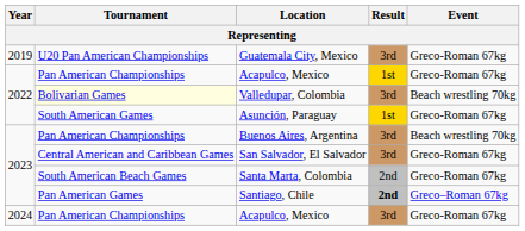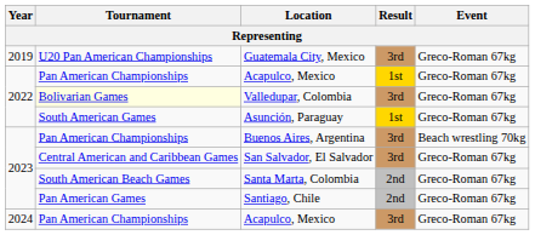 <table class="wikitable" style="font-size:95%;">
 <tr>
 <th>Year</th>
 <th>Tournament</th>
 <th>Location</th>
 <th>Result</th>
 <th>Event</th>
 </tr>
 <tr>
 <th colspan=6>Representing </th>
 </tr>
 <tr>
 <td>2019</td>
 <td><a href='#'>U20 Pan American Championships</a></td>
 <td><a href='#'>Guatemala City</a>, Mexico</td>
 <td align="center" bgcolor="cc9966">3rd</td>
 <td>Greco-Roman 67kg</td>
 </tr>
 <tr>
 <td rowspan=3>2022</td>
 <td><a href='#'>Pan American Championships</a></td>
 <td><a href='#'>Acapulco</a>, Mexico</td>
 <td align="center" bgcolor="gold">1st</td>
 <td>Greco-Roman 67kg</td>
 </tr>
 <tr>
 <td style="background: lightyellow;"><a href='#'>Bolivarian Games</a></td>
 <td><a href='#'>Valledupar</a>, Colombia</td>
 <td align="center" bgcolor="cc9966">3rd</td>
-<td>Beach wrestling 70kg</td>
+<td>Greco-Roman 67kg</td>
 </tr>
 <tr>
 <td><a href='#'>South American Games</a></td>
 <td><a href='#'>Asunción</a>, Paraguay</td>
 <td align="center" bgcolor="gold">1st</td>
 <td>Greco-Roman 67kg</td>
 </tr>
 <tr>
 <td rowspan=4>2023</td>
 <td><a href='#'>Pan American Championships</a></td>
 <td><a href='#'>Buenos Aires</a>, Argentina</td>
 <td align="center" bgcolor="cc9966">3rd</td>
 <td>Beach wrestling 70kg</td>
 </tr>
 <tr>
 <td><a href='#'>Central American and Caribbean Games</a></td>
 <td><a href='#'>San Salvador</a>, El Salvador</td>
 <td align="center" bgcolor="cc9966">3rd</td>
 <td>Greco-Roman 67kg</td>
 </tr>
 <tr>
 <td><a href='#'>South American Beach Games</a></td>
 <td><a href='#'>Santa Marta</a>, Colombia</td>
 <td align="center" bgcolor="silver">2nd</td>
 <td>Greco-Roman 67kg</td>
 </tr>
 <tr>
 <td><a href='#'>Pan American Games</a></td>
 <td><a href='#'>Santiago</a>, Chile</td>
-<td align="center" bgcolor="silver"><strong>2nd</strong></td>
-<td><a href='#'>Greco–Roman 67kg</a></td>
+<td align="center" bgcolor="silver">2nd</td>
+<td>Greco-Roman 67kg</td>
 </tr>
 <tr>
 <td>2024</td>
 <td><a href='#'>Pan American Championships</a></td>
 <td><a href='#'>Acapulco</a>, Mexico</td>
 <td align="center" bgcolor="cc9966">3rd</td>
 <td>Greco-Roman 67kg</td>
 </tr>
 </table>
